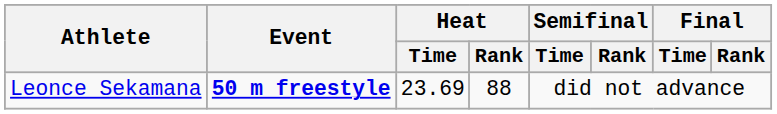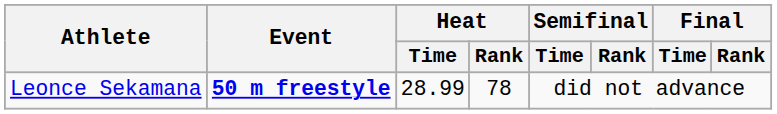 <table class=wikitable style="font-size:90%">
 <tr>
 <th rowspan="2">Athlete</th>
 <th rowspan="2">Event</th>
 <th colspan="2">Heat</th>
 <th colspan="2">Semifinal</th>
 <th colspan="2">Final</th>
 </tr>
 <tr style="font-size:95%">
 <th>Time</th>
 <th>Rank</th>
 <th>Time</th>
 <th>Rank</th>
 <th>Time</th>
 <th>Rank</th>
 </tr>
 <tr align=center>
 <td align=left><a href='#'>Leonce Sekamana</a></td>
 <td align=left><strong><a href='#'>50 m freestyle</a></strong></td>
-<td>23.69</td>
-<td>88</td>
+<td>28.99</td>
+<td>78</td>
 <td colspan=4>did not advance</td>
 </tr>
 </table>
